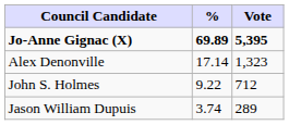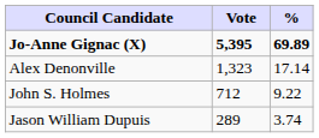 <table class="wikitable sortable">
 <tr>
 <th style="background:#ddf; width:200px;">Council Candidate</th>
+<th style="background:#ddf; width:50px;">Vote</th>
 <th style="background:#ddf; width:30px;">%</th>
-<th style="background:#ddf; width:50px;">Vote</th>
 </tr>
 <tr>
 <td><strong>Jo-Anne Gignac (X)</strong></td>
+<td><strong>5,395</strong></td>
 <td><strong>69.89</strong></td>
-<td><strong>5,395</strong></td>
 </tr>
 <tr>
 <td>Alex Denonville</td>
+<td>1,323</td>
 <td>17.14</td>
-<td>1,323</td>
 </tr>
 <tr>
 <td>John S. Holmes</td>
+<td>712</td>
 <td>9.22</td>
-<td>712</td>
 </tr>
 <tr>
 <td>Jason William Dupuis</td>
+<td>289</td>
 <td>3.74</td>
-<td>289</td>
 </tr>
 </table>
